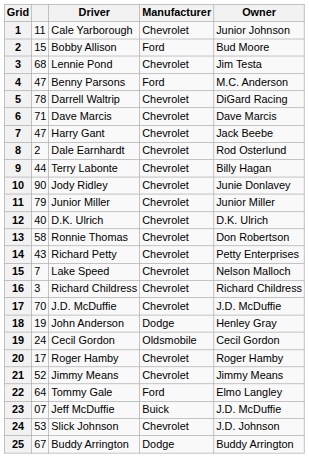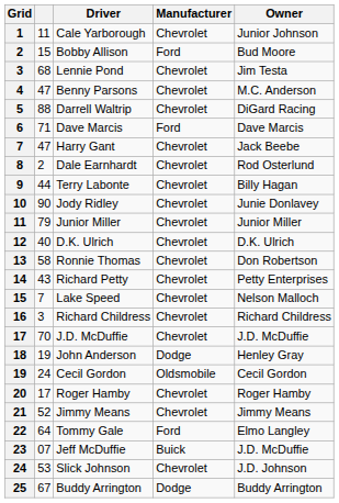 <table class="wikitable">
 <tr>
 <th>Grid</th>
 <th></th>
 <th>Driver</th>
 <th>Manufacturer</th>
 <th>Owner</th>
 </tr>
 <tr>
 <th>1</th>
 <td>11</td>
 <td>Cale Yarborough</td>
 <td>Chevrolet</td>
 <td>Junior Johnson</td>
 </tr>
 <tr>
 <th>2</th>
 <td>15</td>
 <td>Bobby Allison</td>
 <td>Ford</td>
 <td>Bud Moore</td>
 </tr>
 <tr>
 <th>3</th>
 <td>68</td>
 <td>Lennie Pond</td>
 <td>Chevrolet</td>
 <td>Jim Testa</td>
 </tr>
 <tr>
 <th>4</th>
 <td>47</td>
 <td>Benny Parsons</td>
-<td>Ford</td>
+<td>Chevrolet</td>
 <td>M.C. Anderson</td>
 </tr>
 <tr>
 <th>5</th>
-<td>78</td>
+<td>88</td>
 <td>Darrell Waltrip</td>
 <td>Chevrolet</td>
 <td>DiGard Racing</td>
 </tr>
 <tr>
 <th>6</th>
 <td>71</td>
 <td>Dave Marcis</td>
-<td>Chevrolet</td>
+<td>Ford</td>
 <td>Dave Marcis</td>
 </tr>
 <tr>
 <th>7</th>
 <td>47</td>
 <td>Harry Gant</td>
 <td>Chevrolet</td>
 <td>Jack Beebe</td>
 </tr>
 <tr>
 <th>8</th>
 <td>2</td>
 <td>Dale Earnhardt</td>
 <td>Chevrolet</td>
 <td>Rod Osterlund</td>
 </tr>
 <tr>
 <th>9</th>
 <td>44</td>
 <td>Terry Labonte</td>
 <td>Chevrolet</td>
 <td>Billy Hagan</td>
 </tr>
 <tr>
 <th>10</th>
 <td>90</td>
 <td>Jody Ridley</td>
 <td>Chevrolet</td>
 <td>Junie Donlavey</td>
 </tr>
 <tr>
 <th>11</th>
 <td>79</td>
 <td>Junior Miller</td>
 <td>Chevrolet</td>
 <td>Junior Miller</td>
 </tr>
 <tr>
 <th>12</th>
 <td>40</td>
 <td>D.K. Ulrich</td>
 <td>Chevrolet</td>
 <td>D.K. Ulrich</td>
 </tr>
 <tr>
 <th>13</th>
 <td>58</td>
 <td>Ronnie Thomas</td>
 <td>Chevrolet</td>
 <td>Don Robertson</td>
 </tr>
 <tr>
 <th>14</th>
 <td>43</td>
 <td>Richard Petty</td>
 <td>Chevrolet</td>
 <td>Petty Enterprises</td>
 </tr>
 <tr>
 <th>15</th>
 <td>7</td>
 <td>Lake Speed</td>
 <td>Chevrolet</td>
 <td>Nelson Malloch</td>
 </tr>
 <tr>
 <th>16</th>
 <td>3</td>
 <td>Richard Childress</td>
 <td>Chevrolet</td>
 <td>Richard Childress</td>
 </tr>
 <tr>
 <th>17</th>
 <td>70</td>
 <td>J.D. McDuffie</td>
 <td>Chevrolet</td>
 <td>J.D. McDuffie</td>
 </tr>
 <tr>
 <th>18</th>
 <td>19</td>
 <td>John Anderson</td>
 <td>Dodge</td>
 <td>Henley Gray</td>
 </tr>
 <tr>
 <th>19</th>
 <td>24</td>
 <td>Cecil Gordon</td>
 <td>Oldsmobile</td>
 <td>Cecil Gordon</td>
 </tr>
 <tr>
 <th>20</th>
 <td>17</td>
 <td>Roger Hamby</td>
 <td>Chevrolet</td>
 <td>Roger Hamby</td>
 </tr>
 <tr>
 <th>21</th>
 <td>52</td>
 <td>Jimmy Means</td>
 <td>Chevrolet</td>
 <td>Jimmy Means</td>
 </tr>
 <tr>
 <th>22</th>
 <td>64</td>
 <td>Tommy Gale</td>
 <td>Ford</td>
 <td>Elmo Langley</td>
 </tr>
 <tr>
 <th>23</th>
 <td>07</td>
 <td>Jeff McDuffie</td>
 <td>Buick</td>
 <td>J.D. McDuffie</td>
 </tr>
 <tr>
 <th>24</th>
 <td>53</td>
 <td>Slick Johnson</td>
 <td>Chevrolet</td>
 <td>J.D. Johnson</td>
 </tr>
 <tr>
 <th>25</th>
 <td>67</td>
 <td>Buddy Arrington</td>
 <td>Dodge</td>
 <td>Buddy Arrington</td>
 </tr>
 </table>
